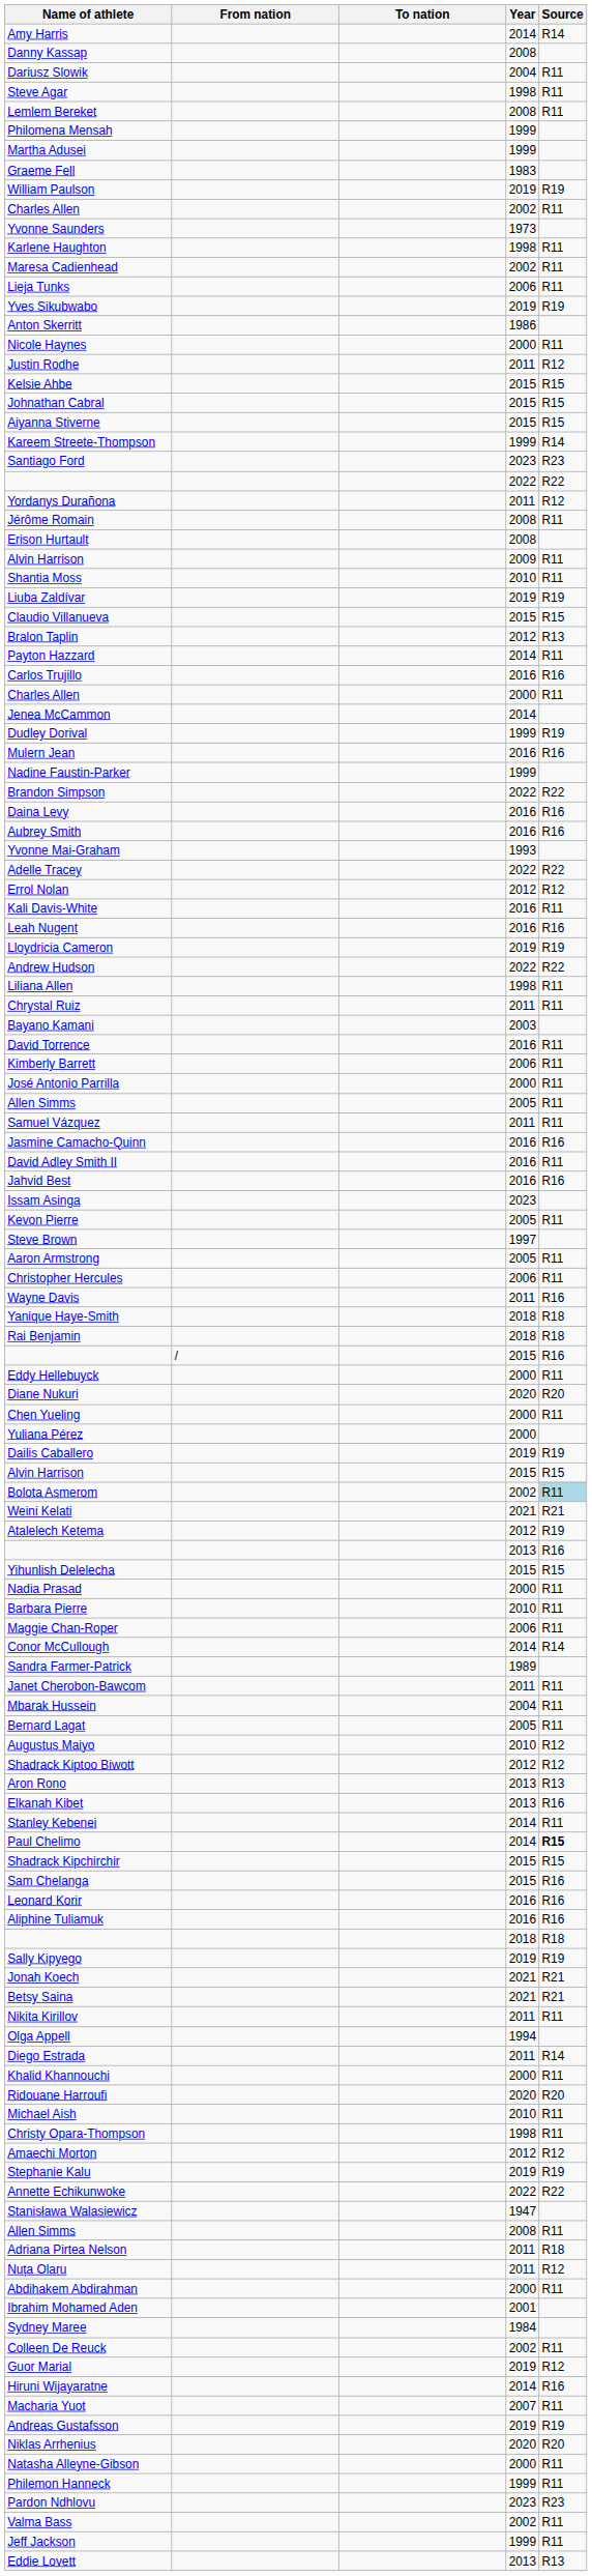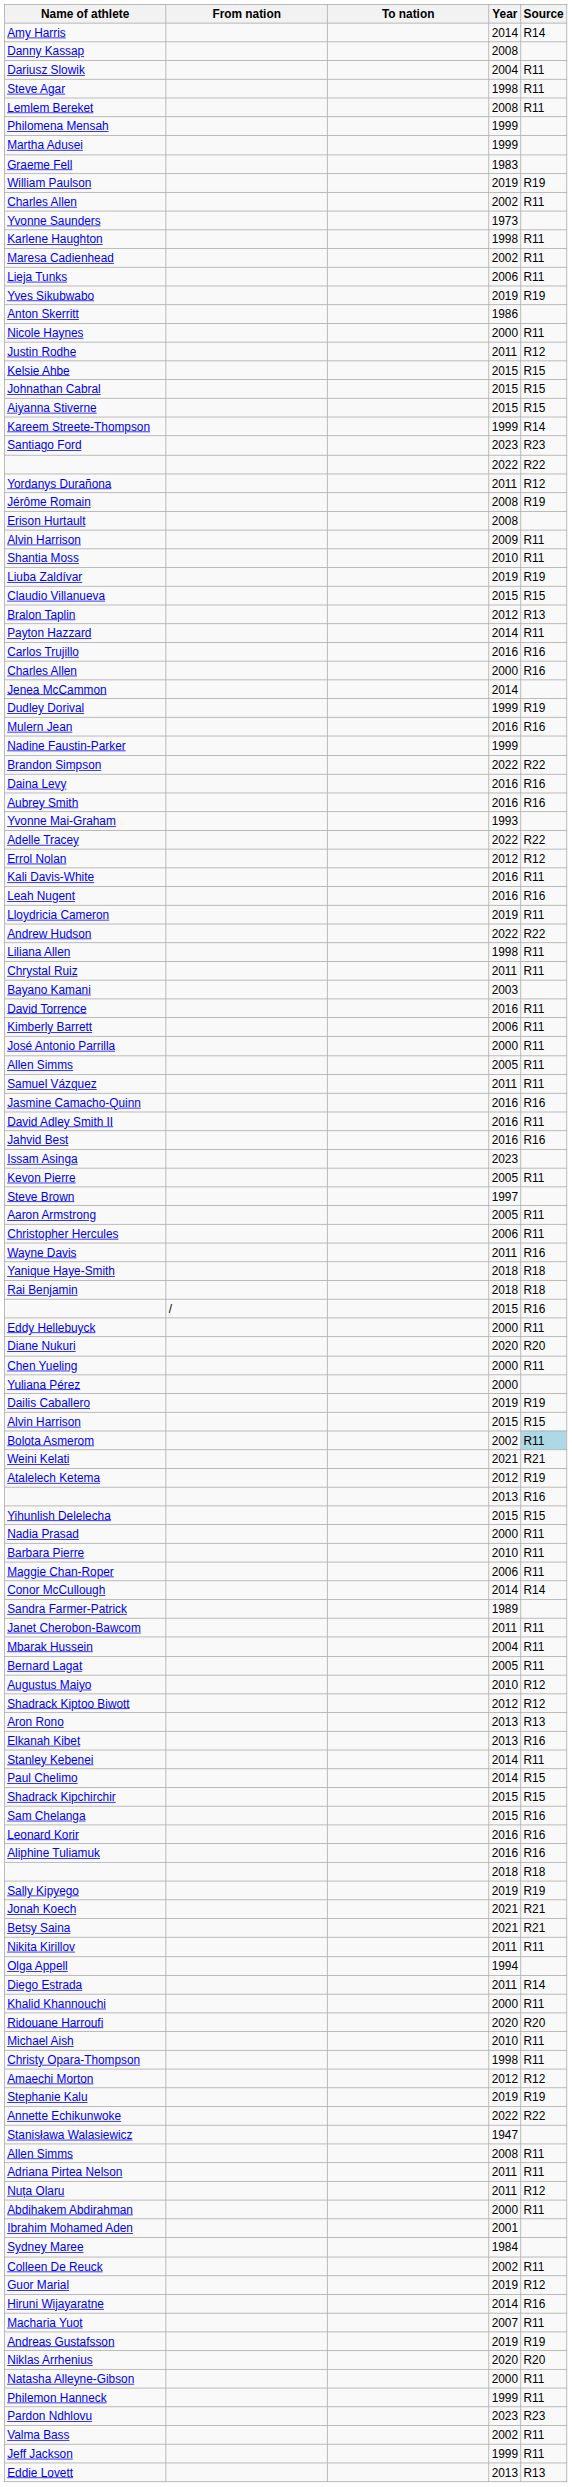 <table class="wikitable sortable" style="font-size: 95%;">
 <tr>
 <th width=200>Name of athlete</th>
 <th width=200>From nation</th>
 <th width=200>To nation</th>
 <th>Year</th>
 <th>Source</th>
 </tr>
 <tr>
 <td><a href='#'>Amy Harris</a></td>
 <td></td>
 <td></td>
 <td>2014</td>
 <td>R14</td>
 </tr>
 <tr>
 <td><a href='#'>Danny Kassap</a></td>
 <td></td>
 <td></td>
 <td>2008</td>
 <td></td>
 </tr>
 <tr>
 <td><a href='#'>Dariusz Slowik</a></td>
 <td></td>
 <td></td>
 <td>2004</td>
 <td>R11</td>
 </tr>
 <tr>
 <td><a href='#'>Steve Agar</a></td>
 <td></td>
 <td></td>
 <td>1998</td>
 <td>R11</td>
 </tr>
 <tr>
 <td><a href='#'>Lemlem Bereket</a> </td>
 <td></td>
 <td></td>
 <td>2008</td>
 <td>R11</td>
 </tr>
 <tr>
 <td><a href='#'>Philomena Mensah</a></td>
 <td></td>
 <td></td>
 <td>1999</td>
 <td></td>
 </tr>
 <tr>
 <td><a href='#'>Martha Adusei</a></td>
 <td></td>
 <td></td>
 <td>1999</td>
 <td></td>
 </tr>
 <tr>
 <td><a href='#'>Graeme Fell</a></td>
 <td></td>
 <td></td>
 <td>1983</td>
 <td></td>
 </tr>
 <tr>
 <td><a href='#'>William Paulson</a></td>
 <td></td>
 <td></td>
 <td>2019</td>
 <td>R19</td>
 </tr>
 <tr>
 <td><a href='#'>Charles Allen</a></td>
 <td></td>
 <td></td>
 <td>2002</td>
 <td>R11</td>
 </tr>
 <tr>
 <td><a href='#'>Yvonne Saunders</a></td>
 <td></td>
 <td></td>
 <td>1973</td>
 <td></td>
 </tr>
 <tr>
 <td><a href='#'>Karlene Haughton</a></td>
 <td></td>
 <td></td>
 <td>1998</td>
 <td>R11</td>
 </tr>
 <tr>
 <td><a href='#'>Maresa Cadienhead</a></td>
 <td></td>
 <td></td>
 <td>2002</td>
 <td>R11</td>
 </tr>
 <tr>
 <td><a href='#'>Lieja Tunks</a></td>
 <td></td>
 <td></td>
 <td>2006</td>
 <td>R11</td>
 </tr>
 <tr>
 <td><a href='#'>Yves Sikubwabo</a></td>
 <td></td>
 <td></td>
 <td>2019</td>
 <td>R19</td>
 </tr>
 <tr>
 <td><a href='#'>Anton Skerritt</a></td>
 <td></td>
 <td></td>
 <td>1986</td>
 <td></td>
 </tr>
 <tr>
 <td><a href='#'>Nicole Haynes</a></td>
 <td></td>
 <td></td>
 <td>2000</td>
 <td>R11</td>
 </tr>
 <tr>
 <td><a href='#'>Justin Rodhe</a></td>
 <td></td>
 <td></td>
 <td>2011</td>
 <td>R12 </td>
 </tr>
 <tr>
 <td><a href='#'>Kelsie Ahbe</a></td>
 <td></td>
 <td></td>
 <td>2015</td>
 <td>R15</td>
 </tr>
 <tr>
 <td><a href='#'>Johnathan Cabral</a></td>
 <td></td>
 <td></td>
 <td>2015</td>
 <td>R15</td>
 </tr>
 <tr>
 <td><a href='#'>Aiyanna Stiverne</a></td>
 <td></td>
 <td></td>
 <td>2015</td>
 <td>R15</td>
 </tr>
 <tr>
 <td><a href='#'>Kareem Streete-Thompson</a></td>
 <td></td>
 <td></td>
 <td>1999</td>
 <td>R14</td>
 </tr>
 <tr>
 <td><a href='#'>Santiago Ford</a></td>
 <td></td>
 <td></td>
 <td>2023</td>
 <td>R23 </td>
 </tr>
 <tr>
 <td></td>
 <td></td>
 <td></td>
 <td>2022</td>
 <td>R22</td>
 </tr>
 <tr>
 <td><a href='#'>Yordanys Durañona</a></td>
 <td></td>
 <td></td>
 <td>2011</td>
 <td>R12 </td>
 </tr>
 <tr>
 <td><a href='#'>Jérôme Romain</a></td>
 <td></td>
 <td></td>
 <td>2008</td>
-<td>R11</td>
+<td>R19</td>
 </tr>
 <tr>
 <td><a href='#'>Erison Hurtault</a></td>
 <td></td>
 <td></td>
 <td>2008</td>
 <td></td>
 </tr>
 <tr>
 <td><a href='#'>Alvin Harrison</a></td>
 <td></td>
 <td></td>
 <td>2009</td>
 <td>R11 </td>
 </tr>
 <tr>
 <td><a href='#'>Shantia Moss</a></td>
 <td></td>
 <td></td>
 <td>2010</td>
 <td>R11</td>
 </tr>
 <tr>
 <td><a href='#'>Liuba Zaldívar</a></td>
 <td></td>
 <td></td>
 <td>2019</td>
 <td>R19</td>
 </tr>
 <tr>
 <td><a href='#'>Claudio Villanueva</a></td>
 <td></td>
 <td></td>
 <td>2015</td>
 <td>R15</td>
 </tr>
 <tr>
 <td><a href='#'>Bralon Taplin</a></td>
 <td></td>
 <td></td>
 <td>2012</td>
 <td>R13</td>
 </tr>
 <tr>
 <td><a href='#'>Payton Hazzard</a></td>
 <td></td>
 <td></td>
 <td>2014</td>
 <td>R11</td>
 </tr>
 <tr>
 <td><a href='#'>Carlos Trujillo</a></td>
 <td></td>
 <td></td>
 <td>2016</td>
 <td>R16</td>
 </tr>
 <tr>
 <td><a href='#'>Charles Allen</a></td>
 <td></td>
 <td></td>
 <td>2000</td>
-<td>R11</td>
+<td>R16 </td>
 </tr>
 <tr>
 <td><a href='#'>Jenea McCammon</a></td>
 <td></td>
 <td></td>
 <td>2014</td>
 <td></td>
 </tr>
 <tr>
 <td><a href='#'>Dudley Dorival</a></td>
 <td></td>
 <td></td>
 <td>1999</td>
 <td>R19</td>
 </tr>
 <tr>
 <td><a href='#'>Mulern Jean</a></td>
 <td></td>
 <td></td>
 <td>2016</td>
 <td>R16<br></td>
 </tr>
 <tr>
 <td><a href='#'>Nadine Faustin-Parker</a></td>
 <td></td>
 <td></td>
 <td>1999</td>
 <td></td>
 </tr>
 <tr>
 <td><a href='#'>Brandon Simpson</a></td>
 <td></td>
 <td></td>
 <td>2022</td>
 <td>R22</td>
 </tr>
 <tr>
 <td><a href='#'>Daina Levy</a></td>
 <td></td>
 <td></td>
 <td>2016</td>
 <td>R16</td>
 </tr>
 <tr>
 <td><a href='#'>Aubrey Smith</a></td>
 <td></td>
 <td></td>
 <td>2016</td>
 <td>R16</td>
 </tr>
 <tr>
 <td><a href='#'>Yvonne Mai-Graham</a></td>
 <td></td>
 <td></td>
 <td>1993</td>
 <td></td>
 </tr>
 <tr>
 <td><a href='#'>Adelle Tracey</a></td>
 <td></td>
 <td></td>
 <td>2022</td>
 <td>R22</td>
 </tr>
 <tr>
 <td><a href='#'>Errol Nolan</a></td>
 <td></td>
 <td></td>
 <td>2012</td>
 <td>R12</td>
 </tr>
 <tr>
 <td><a href='#'>Kali Davis-White</a></td>
 <td></td>
 <td></td>
 <td>2016</td>
 <td>R11 </td>
 </tr>
 <tr>
 <td><a href='#'>Leah Nugent</a></td>
 <td></td>
 <td></td>
 <td>2016</td>
 <td>R16</td>
 </tr>
 <tr>
 <td><a href='#'>Lloydricia Cameron</a></td>
 <td></td>
 <td></td>
 <td>2019</td>
-<td>R19</td>
+<td>R11</td>
 </tr>
 <tr>
 <td><a href='#'>Andrew Hudson</a></td>
 <td></td>
 <td></td>
 <td>2022</td>
 <td>R22</td>
 </tr>
 <tr>
 <td><a href='#'>Liliana Allen</a></td>
 <td></td>
 <td></td>
 <td>1998</td>
 <td>R11</td>
 </tr>
 <tr>
 <td><a href='#'>Chrystal Ruiz </a></td>
 <td></td>
 <td></td>
 <td>2011</td>
 <td>R11</td>
 </tr>
 <tr>
 <td><a href='#'>Bayano Kamani</a></td>
 <td></td>
 <td></td>
 <td>2003</td>
 <td></td>
 </tr>
 <tr>
 <td><a href='#'>David Torrence</a></td>
 <td></td>
 <td></td>
 <td>2016</td>
 <td>R11</td>
 </tr>
 <tr>
 <td><a href='#'>Kimberly Barrett</a></td>
 <td></td>
 <td></td>
 <td>2006</td>
 <td>R11</td>
 </tr>
 <tr>
 <td><a href='#'>José Antonio Parrilla</a></td>
 <td></td>
 <td></td>
 <td>2000</td>
 <td>R11</td>
 </tr>
 <tr>
 <td><a href='#'>Allen Simms</a></td>
 <td></td>
 <td></td>
 <td>2005</td>
 <td>R11</td>
 </tr>
 <tr>
 <td><a href='#'>Samuel Vázquez</a></td>
 <td></td>
 <td></td>
 <td>2011</td>
 <td>R11</td>
 </tr>
 <tr>
 <td><a href='#'>Jasmine Camacho-Quinn</a></td>
 <td></td>
 <td></td>
 <td>2016</td>
 <td>R16</td>
 </tr>
 <tr>
 <td><a href='#'>David Adley Smith II</a></td>
 <td></td>
 <td></td>
 <td>2016</td>
 <td>R11</td>
 </tr>
 <tr>
 <td><a href='#'>Jahvid Best</a></td>
 <td></td>
 <td></td>
 <td>2016</td>
 <td>R16</td>
 </tr>
 <tr>
 <td><a href='#'>Issam Asinga</a></td>
 <td></td>
 <td></td>
 <td>2023</td>
 <td></td>
 </tr>
 <tr>
 <td><a href='#'>Kevon Pierre</a></td>
 <td></td>
 <td></td>
 <td>2005</td>
 <td>R11</td>
 </tr>
 <tr>
 <td><a href='#'>Steve Brown</a></td>
 <td></td>
 <td></td>
 <td>1997</td>
 <td></td>
 </tr>
 <tr>
 <td><a href='#'>Aaron Armstrong</a></td>
 <td></td>
 <td></td>
 <td>2005</td>
 <td>R11</td>
 </tr>
 <tr>
 <td><a href='#'>Christopher Hercules</a></td>
 <td></td>
 <td></td>
 <td>2006</td>
 <td>R11</td>
 </tr>
 <tr>
 <td><a href='#'>Wayne Davis</a></td>
 <td></td>
 <td></td>
 <td>2011</td>
 <td>R16</td>
 </tr>
 <tr>
 <td><a href='#'>Yanique Haye-Smith</a></td>
 <td></td>
 <td></td>
 <td>2018</td>
 <td>R18 </td>
 </tr>
 <tr>
 <td><a href='#'>Rai Benjamin</a></td>
 <td></td>
 <td></td>
 <td>2018</td>
 <td>R18 </td>
 </tr>
 <tr>
 <td></td>
 <td>/</td>
 <td></td>
 <td>2015</td>
 <td>R16 </td>
 </tr>
 <tr>
 <td><a href='#'>Eddy Hellebuyck</a></td>
 <td></td>
 <td></td>
 <td>2000</td>
 <td>R11</td>
 </tr>
 <tr>
 <td><a href='#'>Diane Nukuri</a></td>
 <td></td>
 <td></td>
 <td>2020</td>
 <td>R20</td>
 </tr>
 <tr>
 <td><a href='#'>Chen Yueling</a></td>
 <td></td>
 <td></td>
 <td>2000</td>
 <td>R11</td>
 </tr>
 <tr>
 <td><a href='#'>Yuliana Pérez</a></td>
 <td></td>
 <td></td>
 <td>2000</td>
 <td></td>
 </tr>
 <tr>
 <td><a href='#'>Dailis Caballero</a></td>
 <td></td>
 <td></td>
 <td>2019</td>
 <td>R19</td>
 </tr>
 <tr>
 <td><a href='#'>Alvin Harrison</a></td>
 <td></td>
 <td></td>
 <td>2015</td>
 <td>R15</td>
 </tr>
 <tr>
 <td><a href='#'>Bolota Asmerom</a></td>
 <td></td>
 <td></td>
 <td>2002</td>
 <td style="background: lightblue;">R11</td>
 </tr>
 <tr>
 <td><a href='#'>Weini Kelati</a></td>
 <td></td>
 <td></td>
 <td>2021</td>
 <td>R21</td>
 </tr>
 <tr>
 <td><a href='#'>Atalelech Ketema</a></td>
 <td></td>
 <td></td>
 <td>2012</td>
 <td>R19</td>
 </tr>
 <tr>
 <td></td>
 <td></td>
 <td></td>
 <td>2013</td>
 <td>R16 </td>
 </tr>
 <tr>
 <td><a href='#'>Yihunlish Delelecha</a></td>
 <td></td>
 <td></td>
 <td>2015</td>
 <td>R15</td>
 </tr>
 <tr>
 <td><a href='#'>Nadia Prasad</a></td>
 <td></td>
 <td></td>
 <td>2000</td>
 <td>R11</td>
 </tr>
 <tr>
 <td><a href='#'>Barbara Pierre</a></td>
 <td></td>
 <td></td>
 <td>2010</td>
 <td>R11 </td>
 </tr>
 <tr>
 <td><a href='#'>Maggie Chan-Roper</a></td>
 <td></td>
 <td></td>
 <td>2006</td>
 <td>R11</td>
 </tr>
 <tr>
 <td><a href='#'>Conor McCullough</a></td>
 <td></td>
 <td></td>
 <td>2014</td>
 <td>R14</td>
 </tr>
 <tr>
 <td><a href='#'>Sandra Farmer-Patrick</a></td>
 <td></td>
 <td></td>
 <td>1989</td>
 <td></td>
 </tr>
 <tr>
 <td><a href='#'>Janet Cherobon-Bawcom</a></td>
 <td></td>
 <td></td>
 <td>2011</td>
 <td>R11</td>
 </tr>
 <tr>
 <td><a href='#'>Mbarak Hussein</a></td>
 <td></td>
 <td></td>
 <td>2004</td>
 <td>R11</td>
 </tr>
 <tr>
 <td><a href='#'>Bernard Lagat</a></td>
 <td></td>
 <td></td>
 <td>2005</td>
 <td>R11</td>
 </tr>
 <tr>
 <td><a href='#'>Augustus Maiyo</a></td>
 <td></td>
 <td></td>
 <td>2010</td>
 <td>R12 </td>
 </tr>
 <tr>
 <td><a href='#'>Shadrack Kiptoo Biwott</a></td>
 <td></td>
 <td></td>
 <td>2012</td>
 <td>R12</td>
 </tr>
 <tr>
 <td><a href='#'>Aron Rono</a></td>
 <td></td>
 <td></td>
 <td>2013</td>
 <td>R13</td>
 </tr>
 <tr>
 <td><a href='#'>Elkanah Kibet</a> </td>
 <td></td>
 <td></td>
 <td>2013</td>
 <td>R16 </td>
 </tr>
 <tr>
 <td><a href='#'>Stanley Kebenei</a></td>
 <td></td>
 <td></td>
 <td>2014</td>
 <td>R11</td>
 </tr>
 <tr>
 <td><a href='#'>Paul Chelimo</a></td>
 <td></td>
 <td></td>
 <td>2014</td>
-<td><strong>R15 </strong></td>
+<td>R15 </td>
 </tr>
 <tr>
 <td><a href='#'>Shadrack Kipchirchir</a></td>
 <td></td>
 <td></td>
 <td>2015</td>
 <td>R15</td>
 </tr>
 <tr>
 <td><a href='#'>Sam Chelanga</a> </td>
 <td></td>
 <td></td>
 <td>2015</td>
 <td>R16 </td>
 </tr>
 <tr>
 <td><a href='#'>Leonard Korir</a></td>
 <td></td>
 <td></td>
 <td>2016</td>
 <td>R16</td>
 </tr>
 <tr>
 <td><a href='#'>Aliphine Tuliamuk</a></td>
 <td></td>
 <td></td>
 <td>2016</td>
 <td>R16</td>
 </tr>
 <tr>
 <td></td>
 <td></td>
 <td></td>
 <td>2018</td>
 <td>R18</td>
 </tr>
 <tr>
 <td><a href='#'>Sally Kipyego</a></td>
 <td></td>
 <td></td>
 <td>2019</td>
 <td>R19</td>
 </tr>
 <tr>
 <td><a href='#'>Jonah Koech</a></td>
 <td></td>
 <td></td>
 <td>2021</td>
 <td>R21</td>
 </tr>
 <tr>
 <td><a href='#'>Betsy Saina</a></td>
 <td></td>
 <td></td>
 <td>2021</td>
 <td>R21</td>
 </tr>
 <tr>
 <td><a href='#'>Nikita Kirillov</a></td>
 <td></td>
 <td></td>
 <td>2011</td>
 <td>R11 </td>
 </tr>
 <tr>
 <td><a href='#'>Olga Appell</a></td>
 <td></td>
 <td></td>
 <td>1994</td>
 <td></td>
 </tr>
 <tr>
 <td><a href='#'>Diego Estrada</a></td>
 <td></td>
 <td></td>
 <td>2011</td>
 <td>R14 </td>
 </tr>
 <tr>
 <td><a href='#'>Khalid Khannouchi</a></td>
 <td></td>
 <td></td>
 <td>2000</td>
 <td>R11</td>
 </tr>
 <tr>
 <td><a href='#'>Ridouane Harroufi</a></td>
 <td></td>
 <td></td>
 <td>2020</td>
 <td>R20</td>
 </tr>
 <tr>
 <td><a href='#'>Michael Aish</a></td>
 <td></td>
 <td></td>
 <td>2010</td>
 <td>R11 </td>
 </tr>
 <tr>
 <td><a href='#'>Christy Opara-Thompson</a></td>
 <td></td>
 <td></td>
 <td>1998</td>
 <td>R11</td>
 </tr>
 <tr>
 <td><a href='#'>Amaechi Morton</a></td>
 <td></td>
 <td></td>
 <td>2012</td>
 <td>R12</td>
 </tr>
 <tr>
 <td><a href='#'>Stephanie Kalu</a></td>
 <td></td>
 <td></td>
 <td>2019</td>
 <td>R19</td>
 </tr>
 <tr>
 <td><a href='#'>Annette Echikunwoke</a></td>
 <td></td>
 <td></td>
 <td>2022</td>
 <td>R22</td>
 </tr>
 <tr>
 <td><a href='#'>Stanisława Walasiewicz</a></td>
 <td></td>
 <td></td>
 <td>1947</td>
 <td></td>
 </tr>
 <tr>
 <td><a href='#'>Allen Simms</a></td>
 <td></td>
 <td></td>
 <td>2008</td>
 <td>R11</td>
 </tr>
 <tr>
 <td><a href='#'>Adriana Pirtea Nelson</a></td>
 <td></td>
 <td></td>
 <td>2011</td>
-<td>R18 </td>
+<td>R11 </td>
 </tr>
 <tr>
 <td><a href='#'>Nuța Olaru</a></td>
 <td></td>
 <td></td>
 <td>2011</td>
 <td>R12 </td>
 </tr>
 <tr>
 <td><a href='#'>Abdihakem Abdirahman</a></td>
 <td></td>
 <td></td>
 <td>2000</td>
 <td>R11</td>
 </tr>
 <tr>
 <td><a href='#'>Ibrahim Mohamed Aden</a></td>
 <td></td>
 <td></td>
 <td>2001</td>
 <td></td>
 </tr>
 <tr>
 <td><a href='#'>Sydney Maree</a></td>
 <td></td>
 <td></td>
 <td>1984</td>
 <td></td>
 </tr>
 <tr>
 <td><a href='#'>Colleen De Reuck</a></td>
 <td></td>
 <td></td>
 <td>2002</td>
 <td>R11</td>
 </tr>
 <tr>
 <td><a href='#'>Guor Marial</a> </td>
 <td></td>
 <td></td>
 <td>2019</td>
 <td>R12</td>
 </tr>
 <tr>
 <td><a href='#'>Hiruni Wijayaratne</a></td>
 <td></td>
 <td></td>
 <td>2014</td>
 <td>R16 </td>
 </tr>
 <tr>
 <td><a href='#'>Macharia Yuot</a></td>
 <td></td>
 <td></td>
 <td>2007</td>
 <td>R11</td>
 </tr>
 <tr>
 <td><a href='#'>Andreas Gustafsson</a></td>
 <td></td>
 <td></td>
 <td>2019</td>
 <td>R19</td>
 </tr>
 <tr>
 <td><a href='#'>Niklas Arrhenius</a></td>
 <td></td>
 <td></td>
 <td>2020</td>
 <td>R20 </td>
 </tr>
 <tr>
 <td><a href='#'>Natasha Alleyne-Gibson</a></td>
 <td></td>
 <td></td>
 <td>2000</td>
 <td>R11</td>
 </tr>
 <tr>
 <td><a href='#'>Philemon Hanneck</a></td>
 <td></td>
 <td></td>
 <td>1999</td>
 <td>R11</td>
 </tr>
 <tr>
 <td><a href='#'>Pardon Ndhlovu</a></td>
 <td></td>
 <td></td>
 <td>2023</td>
 <td>R23</td>
 </tr>
 <tr>
 <td><a href='#'>Valma Bass</a></td>
 <td></td>
 <td></td>
 <td>2002</td>
 <td>R11</td>
 </tr>
 <tr>
 <td><a href='#'>Jeff Jackson</a></td>
 <td></td>
 <td></td>
 <td>1999</td>
 <td>R11</td>
 </tr>
 <tr>
 <td><a href='#'>Eddie Lovett</a></td>
 <td></td>
 <td></td>
 <td>2013</td>
 <td>R13</td>
 </tr>
 </table>
